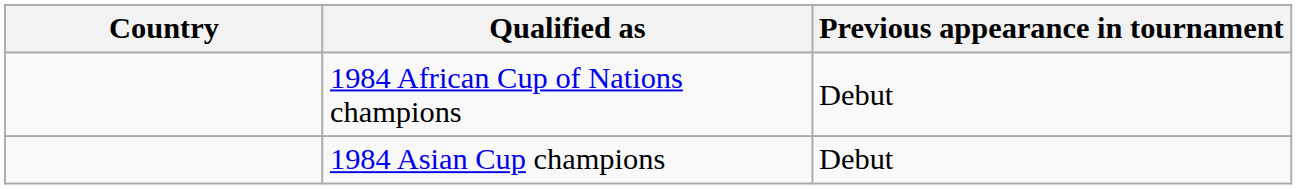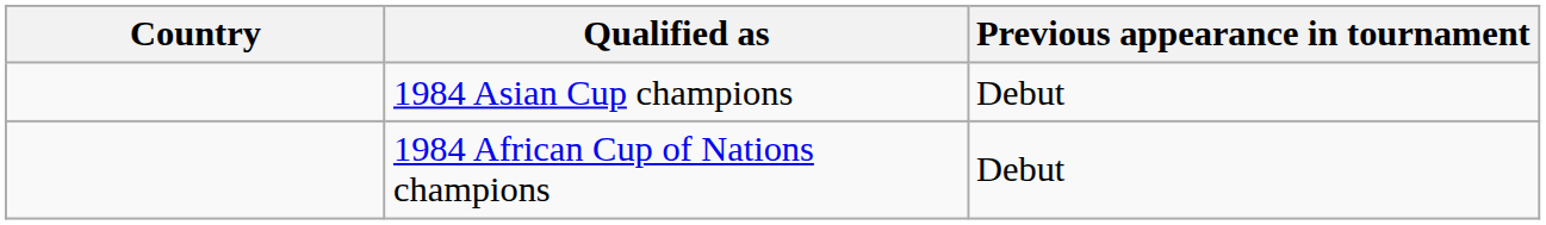 <table class="wikitable sortable" style="text-align:left;">
 <tr>
 <th style="width:160px;">Country</th>
 <th style="width:250px;">Qualified as</th>
 <th>Previous appearance in tournament</th>
 </tr>
 <tr>
 <td></td>
-<td><a href='#'>1984 African Cup of Nations</a> champions</td>
+<td><a href='#'>1984 Asian Cup</a> champions</td>
 <td>Debut</td>
 </tr>
 <tr>
 <td></td>
-<td><a href='#'>1984 Asian Cup</a> champions</td>
+<td><a href='#'>1984 African Cup of Nations</a> champions</td>
 <td>Debut</td>
 </tr>
 </table>
